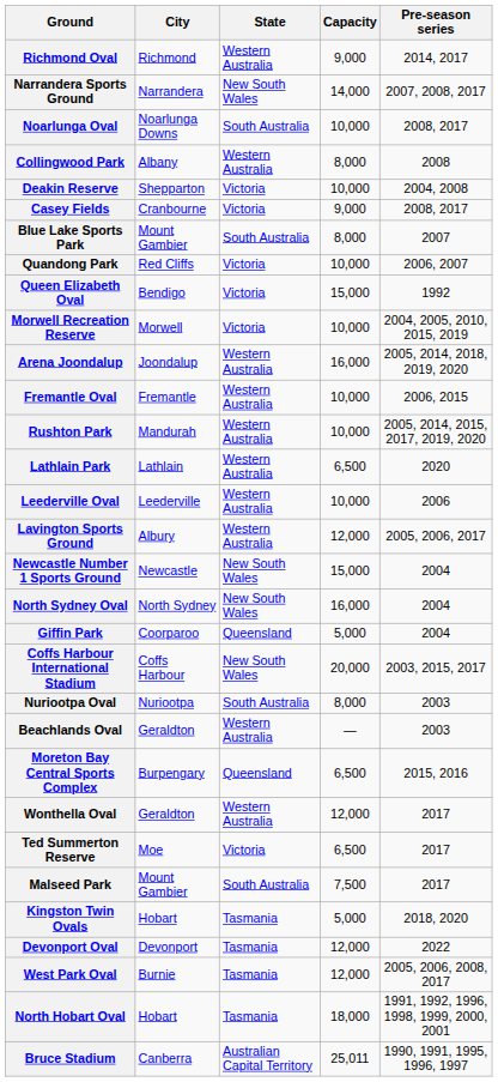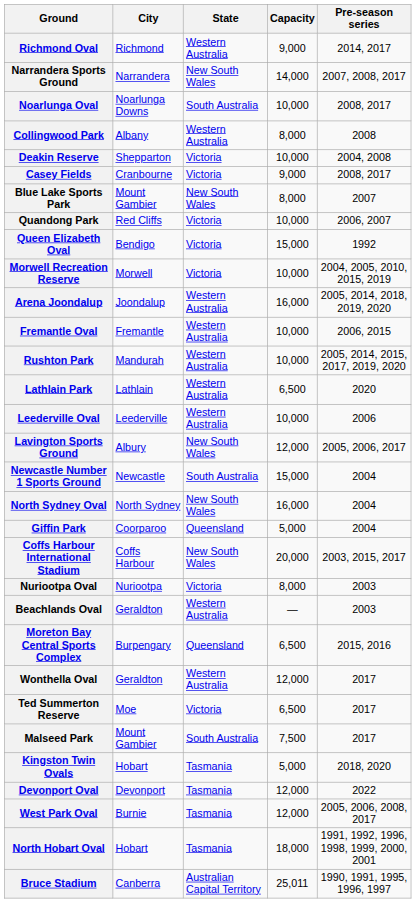 <table class="wikitable plainrowheaders sortable">
 <tr>
 <th scope="col">Ground</th>
 <th scope="col">City</th>
 <th scope="col">State</th>
 <th scope="col">Capacity</th>
 <th scope="col">Pre-season series</th>
 </tr>
 <tr>
 <th scope="row"><a href='#'>Richmond Oval</a></th>
 <td><a href='#'>Richmond</a></td>
 <td><a href='#'>Western Australia</a></td>
 <td align=center>9,000</td>
 <td align=center>2014, 2017</td>
 </tr>
 <tr>
 <th scope="row">Narrandera Sports Ground</th>
 <td><a href='#'>Narrandera</a></td>
 <td><a href='#'>New South Wales</a></td>
 <td align=center>14,000</td>
 <td align=center>2007, 2008, 2017</td>
 </tr>
 <tr>
 <th scope="row"><a href='#'>Noarlunga Oval</a></th>
 <td><a href='#'>Noarlunga Downs</a></td>
 <td><a href='#'>South Australia</a></td>
 <td align=center>10,000</td>
 <td align=center>2008, 2017</td>
 </tr>
 <tr>
 <th scope="row"><a href='#'>Collingwood Park</a></th>
 <td><a href='#'>Albany</a></td>
 <td><a href='#'>Western Australia</a></td>
 <td align=center>8,000</td>
 <td align=center>2008</td>
 </tr>
 <tr>
 <th scope="row"><a href='#'>Deakin Reserve</a></th>
 <td><a href='#'>Shepparton</a></td>
 <td><a href='#'>Victoria</a></td>
 <td align=center>10,000</td>
 <td align=center>2004, 2008</td>
 </tr>
 <tr>
 <th scope="row"><a href='#'>Casey Fields</a></th>
 <td><a href='#'>Cranbourne</a></td>
 <td><a href='#'>Victoria</a></td>
 <td align=center>9,000</td>
 <td align=center>2008, 2017</td>
 </tr>
 <tr>
 <th scope="row">Blue Lake Sports Park</th>
 <td><a href='#'>Mount Gambier</a></td>
-<td><a href='#'>South Australia</a></td>
+<td><a href='#'>New South Wales</a></td>
 <td align=center>8,000</td>
 <td align=center>2007</td>
 </tr>
 <tr>
 <th scope="row">Quandong Park</th>
 <td><a href='#'>Red Cliffs</a></td>
 <td><a href='#'>Victoria</a></td>
 <td align=center>10,000</td>
 <td align=center>2006, 2007</td>
 </tr>
 <tr>
 <th scope="row"><a href='#'>Queen Elizabeth Oval</a></th>
 <td><a href='#'>Bendigo</a></td>
 <td><a href='#'>Victoria</a></td>
 <td align=center>15,000</td>
 <td align=center>1992</td>
 </tr>
 <tr>
 <th scope="row"><a href='#'>Morwell Recreation Reserve</a></th>
 <td><a href='#'>Morwell</a></td>
 <td><a href='#'>Victoria</a></td>
 <td align=center>10,000</td>
 <td align=center>2004, 2005, 2010, 2015, 2019</td>
 </tr>
 <tr>
 <th scope="row"><a href='#'>Arena Joondalup</a></th>
 <td><a href='#'>Joondalup</a></td>
 <td><a href='#'>Western Australia</a></td>
 <td align=center>16,000</td>
 <td align=center>2005, 2014, 2018, 2019, 2020</td>
 </tr>
 <tr>
 <th scope="row"><a href='#'>Fremantle Oval</a></th>
 <td><a href='#'>Fremantle</a></td>
 <td><a href='#'>Western Australia</a></td>
 <td align=center>10,000</td>
 <td align=center>2006, 2015</td>
 </tr>
 <tr>
 <th scope="row"><a href='#'>Rushton Park</a></th>
 <td><a href='#'>Mandurah</a></td>
 <td><a href='#'>Western Australia</a></td>
 <td align=center>10,000</td>
 <td align=center>2005, 2014, 2015, 2017, 2019, 2020</td>
 </tr>
 <tr>
 <th scope="row"><a href='#'>Lathlain Park</a></th>
 <td><a href='#'>Lathlain</a></td>
 <td><a href='#'>Western Australia</a></td>
 <td align=center>6,500</td>
 <td align=center>2020</td>
 </tr>
 <tr>
 <th scope="row"><a href='#'>Leederville Oval</a></th>
 <td><a href='#'>Leederville</a></td>
 <td><a href='#'>Western Australia</a></td>
 <td align=center>10,000</td>
 <td align=center>2006</td>
 </tr>
 <tr>
 <th scope="row"><a href='#'>Lavington Sports Ground</a></th>
 <td><a href='#'>Albury</a></td>
-<td><a href='#'>Western Australia</a></td>
+<td><a href='#'>New South Wales</a></td>
 <td align=center>12,000</td>
 <td align=center>2005, 2006, 2017</td>
 </tr>
 <tr>
 <th scope="row"><a href='#'>Newcastle Number 1 Sports Ground</a></th>
 <td><a href='#'>Newcastle</a></td>
-<td><a href='#'>New South Wales</a></td>
+<td><a href='#'>South Australia</a></td>
 <td align=center>15,000</td>
 <td align=center>2004</td>
 </tr>
 <tr>
 <th scope="row"><a href='#'>North Sydney Oval</a></th>
 <td><a href='#'>North Sydney</a></td>
 <td><a href='#'>New South Wales</a></td>
 <td align=center>16,000</td>
 <td align=center>2004</td>
 </tr>
 <tr>
 <th scope="row"><a href='#'>Giffin Park</a></th>
 <td><a href='#'>Coorparoo</a></td>
 <td><a href='#'>Queensland</a></td>
 <td align=center>5,000</td>
 <td align=center>2004</td>
 </tr>
 <tr>
 <th scope="row"><a href='#'>Coffs Harbour International Stadium</a></th>
 <td><a href='#'>Coffs Harbour</a></td>
 <td><a href='#'>New South Wales</a></td>
 <td align=center>20,000</td>
 <td align=center>2003, 2015, 2017</td>
 </tr>
 <tr>
 <th scope="row">Nuriootpa Oval</th>
 <td><a href='#'>Nuriootpa</a></td>
-<td><a href='#'>South Australia</a></td>
+<td><a href='#'>Victoria</a></td>
 <td align=center>8,000</td>
 <td align=center>2003</td>
 </tr>
 <tr>
 <th scope="row">Beachlands Oval</th>
 <td><a href='#'>Geraldton</a></td>
 <td><a href='#'>Western Australia</a></td>
 <td align=center>—</td>
 <td align=center>2003</td>
 </tr>
 <tr>
 <th scope="row"><a href='#'>Moreton Bay Central Sports Complex</a></th>
 <td><a href='#'>Burpengary</a></td>
 <td><a href='#'>Queensland</a></td>
 <td align=center>6,500</td>
 <td align=center>2015, 2016</td>
 </tr>
 <tr>
 <th scope="row">Wonthella Oval</th>
 <td><a href='#'>Geraldton</a></td>
 <td><a href='#'>Western Australia</a></td>
 <td align=center>12,000</td>
 <td align=center>2017</td>
 </tr>
 <tr>
 <th scope="row">Ted Summerton Reserve</th>
 <td><a href='#'>Moe</a></td>
 <td><a href='#'>Victoria</a></td>
 <td align=center>6,500</td>
 <td align=center>2017</td>
 </tr>
 <tr>
 <th scope="row">Malseed Park</th>
 <td><a href='#'>Mount Gambier</a></td>
 <td><a href='#'>South Australia</a></td>
 <td align=center>7,500</td>
 <td align=center>2017</td>
 </tr>
 <tr>
 <th scope="row"><a href='#'>Kingston Twin Ovals</a></th>
 <td><a href='#'>Hobart</a></td>
 <td><a href='#'>Tasmania</a></td>
 <td align=center>5,000</td>
 <td align=center>2018, 2020</td>
 </tr>
 <tr>
 <th scope="row"><a href='#'>Devonport Oval</a></th>
 <td><a href='#'>Devonport</a></td>
 <td><a href='#'>Tasmania</a></td>
 <td align=center>12,000</td>
 <td align=center>2022</td>
 </tr>
 <tr>
 <th scope="row"><a href='#'>West Park Oval</a></th>
 <td><a href='#'>Burnie</a></td>
 <td><a href='#'>Tasmania</a></td>
 <td align=center>12,000</td>
 <td align=center>2005, 2006, 2008, 2017</td>
 </tr>
 <tr>
 <th scope="row"><a href='#'>North Hobart Oval</a></th>
 <td><a href='#'>Hobart</a></td>
 <td><a href='#'>Tasmania</a></td>
 <td align=center>18,000</td>
 <td align=center>1991, 1992, 1996, 1998, 1999, 2000, 2001</td>
 </tr>
 <tr>
 <th scope"row"><a href='#'>Bruce Stadium</a></th>
 <td><a href='#'>Canberra</a></td>
 <td><a href='#'>Australian Capital Territory</a></td>
 <td align=center>25,011</td>
 <td align=center>1990, 1991, 1995, 1996, 1997</td>
 </tr>
 </table>
